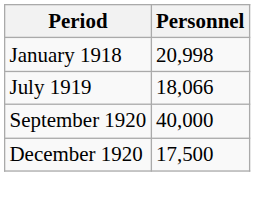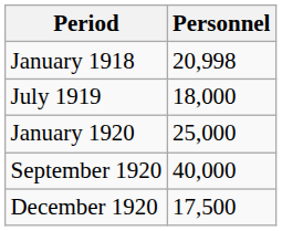 <table class="wikitable sortable">
 <tr>
 <th>Period</th>
 <th>Personnel</th>
 </tr>
 <tr>
 <td>January 1918</td>
 <td>20,998</td>
 </tr>
 <tr>
 <td>July 1919</td>
-<td>18,066</td>
+<td>18,000</td>
+</tr>
+<tr>
+<td>January 1920</td>
+<td>25,000</td>
 </tr>
 <tr>
 <td>September 1920</td>
 <td>40,000</td>
 </tr>
 <tr>
 <td>December 1920</td>
 <td>17,500</td>
 </tr>
 </table>
